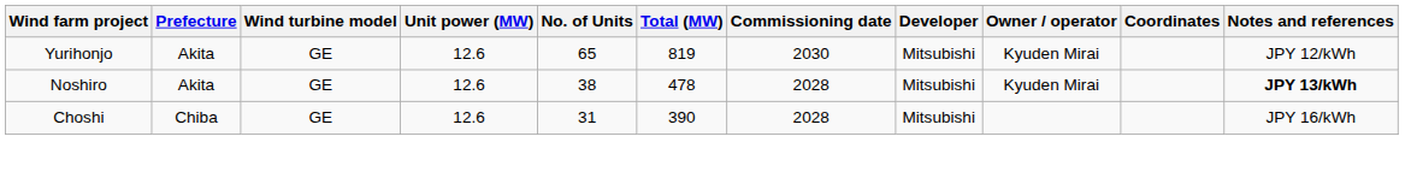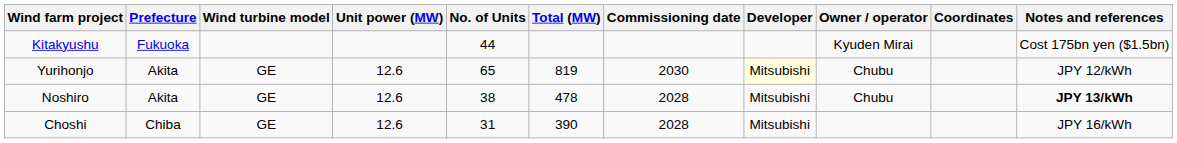 <table class="wikitable sortable" style="font-size:100%;border:0px;text-align:center;line-height:150%;table-layout: fixed">
 <tr>
 <th scope="col">Wind farm project</th>
 <th scope="col"><a href='#'>Prefecture</a></th>
 <th scope="col">Wind turbine model</th>
 <th scope="col">Unit power (<a href='#'>MW</a>)</th>
 <th scope="col">No. of Units</th>
 <th scope="col"><a href='#'>Total</a> (<a href='#'>MW</a>)</th>
 <th scope="col">Commissioning date</th>
 <th scope="col">Developer</th>
 <th scope="col">Owner / operator</th>
 <th scope="col">Coordinates</th>
 <th scope="col" class="unsortable">Notes and references</th>
 </tr>
 <tr>
+<td><a href='#'>Kitakyushu</a></td>
+<td><a href='#'>Fukuoka</a></td>
+<td></td>
+<td></td>
+<td>44</td>
+<td></td>
+<td></td>
+<td></td>
+<td>Kyuden Mirai</td>
+<td></td>
+<td>Cost 175bn yen ($1.5bn) </td>
+</tr>
+<tr>
 <td>Yurihonjo</td>
 <td>Akita</td>
 <td>GE</td>
 <td>12.6</td>
 <td>65</td>
 <td>819</td>
 <td>2030</td>
-<td>Mitsubishi</td>
-<td>Kyuden Mirai</td>
+<td style="background: lightyellow;">Mitsubishi</td>
+<td>Chubu</td>
 <td></td>
 <td>JPY 12/kWh</td>
 </tr>
 <tr>
 <td>Noshiro</td>
 <td>Akita</td>
 <td>GE</td>
 <td>12.6</td>
 <td>38</td>
 <td>478</td>
 <td>2028</td>
 <td>Mitsubishi</td>
-<td>Kyuden Mirai</td>
+<td>Chubu</td>
 <td></td>
 <td><strong>JPY 13/kWh</strong></td>
 </tr>
 <tr>
 <td>Choshi</td>
 <td>Chiba</td>
 <td>GE</td>
 <td>12.6</td>
 <td>31</td>
 <td>390</td>
 <td>2028</td>
 <td>Mitsubishi</td>
 <td></td>
 <td></td>
 <td>JPY 16/kWh</td>
 </tr>
 </table>
